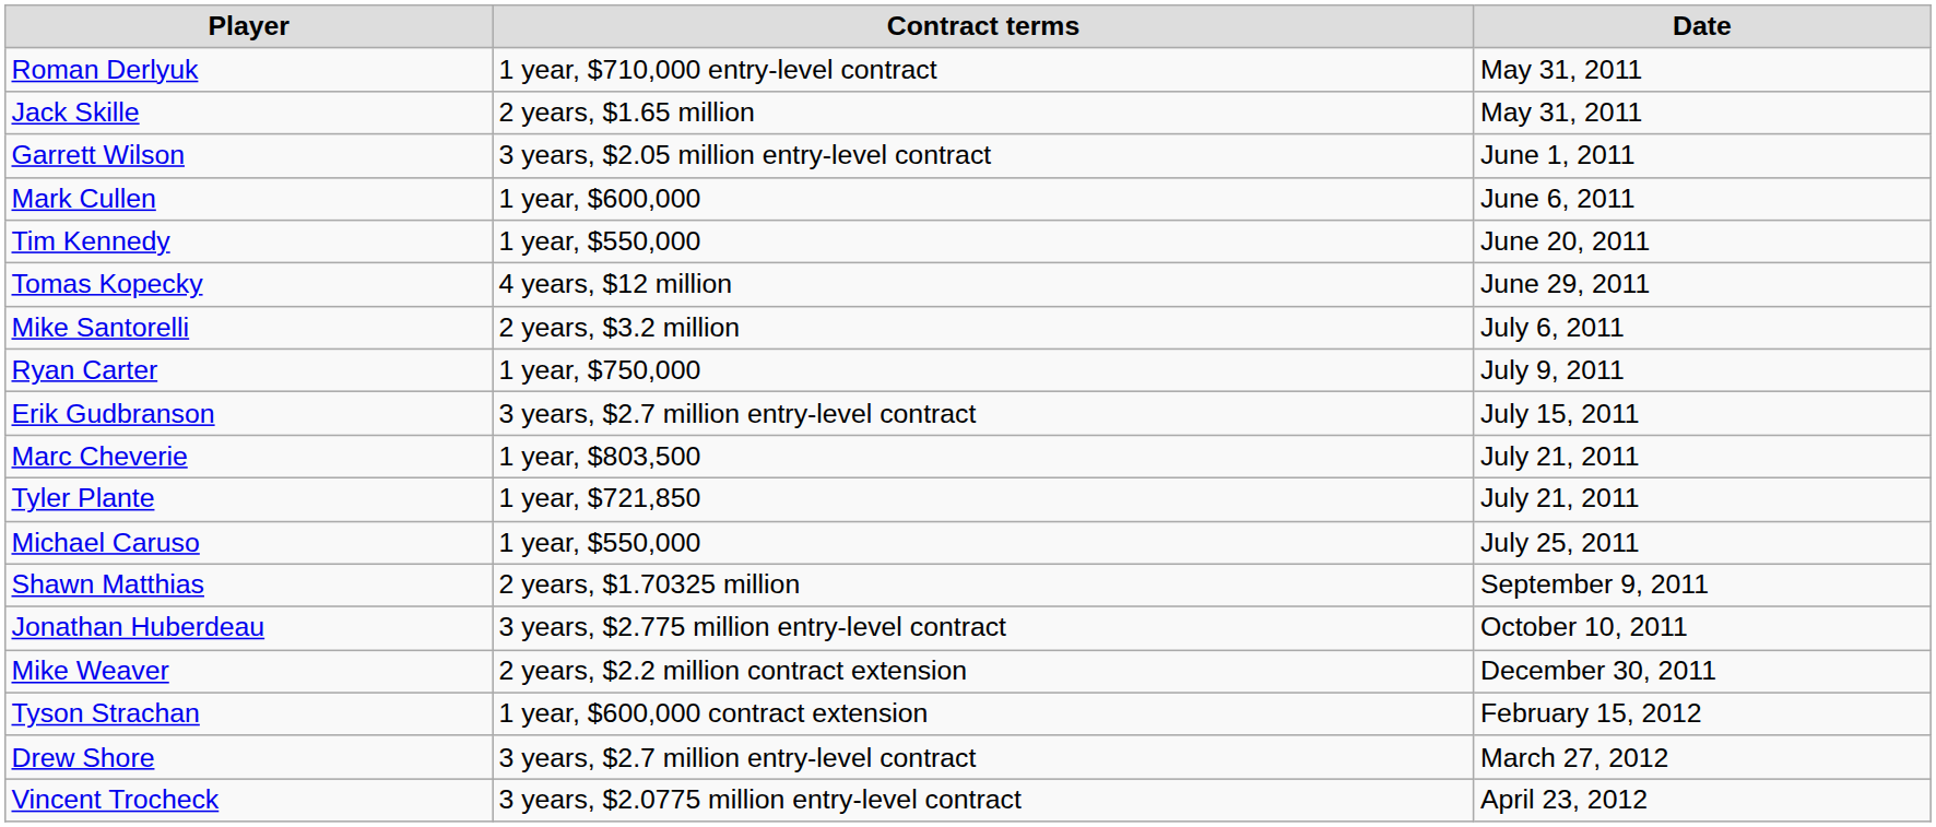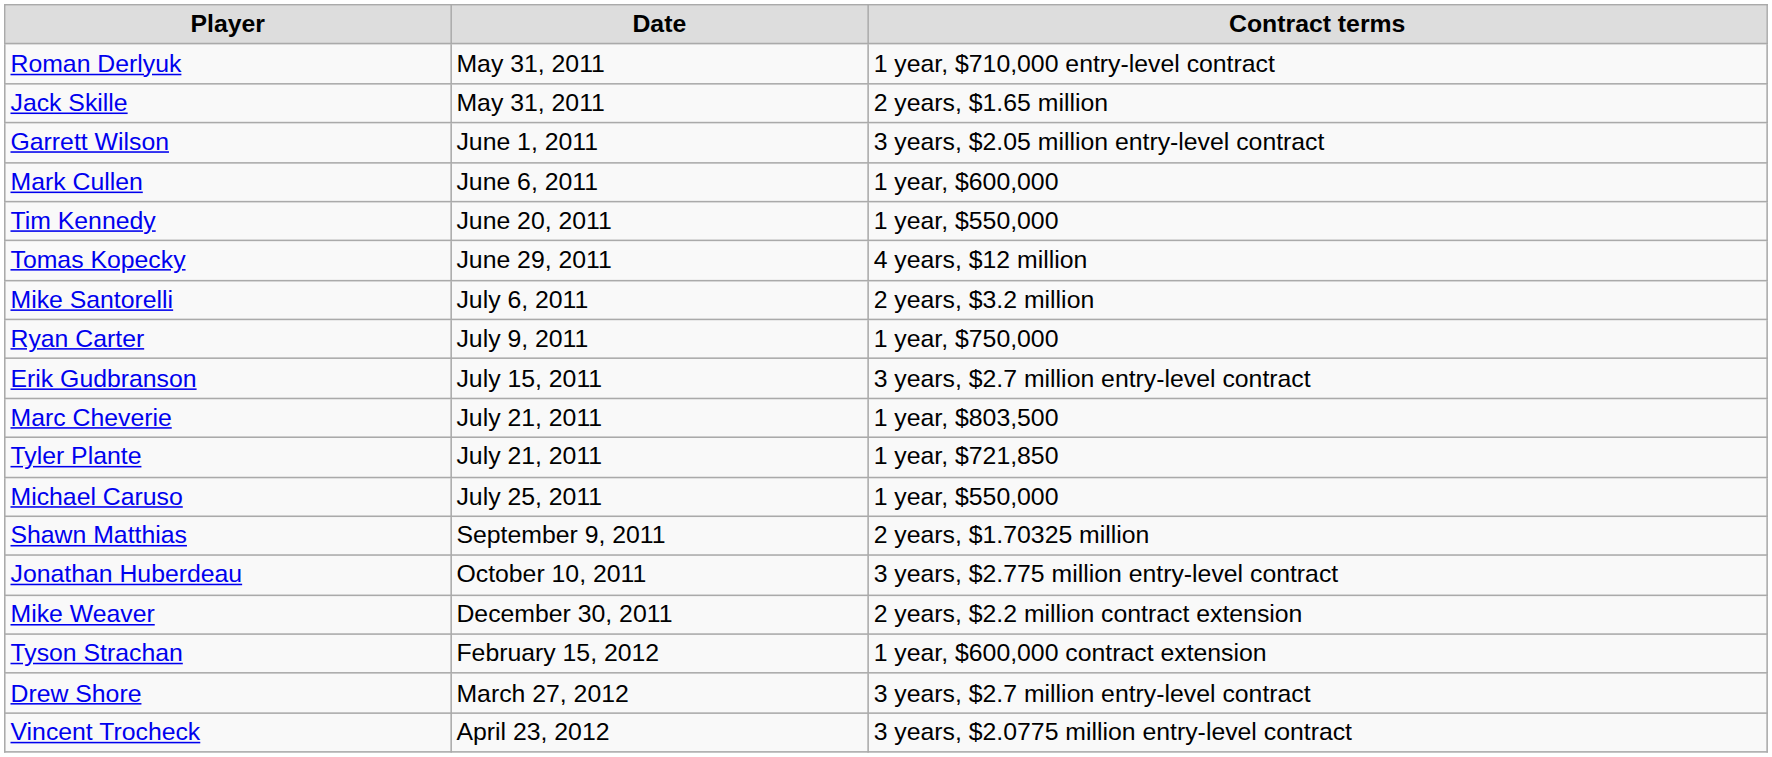 <table class="wikitable" width=90%>
 <tr align="center" bgcolor="#dddddd">
 <td><strong>Player</strong></td>
+<td><strong>Date</strong></td>
 <td><strong>Contract terms</strong></td>
-<td><strong>Date</strong></td>
 </tr>
 <tr>
 <td><a href='#'>Roman Derlyuk</a></td>
+<td>May 31, 2011</td>
 <td>1 year, $710,000 entry-level contract</td>
-<td>May 31, 2011</td>
 </tr>
 <tr>
 <td><a href='#'>Jack Skille</a></td>
+<td>May 31, 2011</td>
 <td>2 years, $1.65 million</td>
-<td>May 31, 2011</td>
 </tr>
 <tr>
 <td><a href='#'>Garrett Wilson</a></td>
+<td>June 1, 2011</td>
 <td>3 years, $2.05 million entry-level contract</td>
-<td>June 1, 2011</td>
 </tr>
 <tr>
 <td><a href='#'>Mark Cullen</a></td>
+<td>June 6, 2011</td>
 <td>1 year, $600,000</td>
-<td>June 6, 2011</td>
 </tr>
 <tr>
 <td><a href='#'>Tim Kennedy</a></td>
+<td>June 20, 2011</td>
 <td>1 year, $550,000</td>
-<td>June 20, 2011</td>
 </tr>
 <tr>
 <td><a href='#'>Tomas Kopecky</a></td>
+<td>June 29, 2011</td>
 <td>4 years, $12 million</td>
-<td>June 29, 2011</td>
 </tr>
 <tr>
 <td><a href='#'>Mike Santorelli</a></td>
+<td>July 6, 2011</td>
 <td>2 years, $3.2 million</td>
-<td>July 6, 2011</td>
 </tr>
 <tr>
 <td><a href='#'>Ryan Carter</a></td>
+<td>July 9, 2011</td>
 <td>1 year, $750,000</td>
-<td>July 9, 2011</td>
 </tr>
 <tr>
 <td><a href='#'>Erik Gudbranson</a></td>
+<td>July 15, 2011</td>
 <td>3 years, $2.7 million entry-level contract</td>
-<td>July 15, 2011</td>
 </tr>
 <tr>
 <td><a href='#'>Marc Cheverie</a></td>
+<td>July 21, 2011</td>
 <td>1 year, $803,500</td>
-<td>July 21, 2011</td>
 </tr>
 <tr>
 <td><a href='#'>Tyler Plante</a></td>
+<td>July 21, 2011</td>
 <td>1 year, $721,850</td>
-<td>July 21, 2011</td>
 </tr>
 <tr>
 <td><a href='#'>Michael Caruso</a></td>
+<td>July 25, 2011</td>
 <td>1 year, $550,000</td>
-<td>July 25, 2011</td>
 </tr>
 <tr>
 <td><a href='#'>Shawn Matthias</a></td>
+<td>September 9, 2011</td>
 <td>2 years, $1.70325 million</td>
-<td>September 9, 2011</td>
 </tr>
 <tr>
 <td><a href='#'>Jonathan Huberdeau</a></td>
+<td>October 10, 2011</td>
 <td>3 years, $2.775 million entry-level contract</td>
-<td>October 10, 2011</td>
 </tr>
 <tr>
 <td><a href='#'>Mike Weaver</a></td>
+<td>December 30, 2011</td>
 <td>2 years, $2.2 million contract extension</td>
-<td>December 30, 2011</td>
 </tr>
 <tr>
 <td><a href='#'>Tyson Strachan</a></td>
+<td>February 15, 2012</td>
 <td>1 year, $600,000 contract extension</td>
-<td>February 15, 2012</td>
 </tr>
 <tr>
 <td><a href='#'>Drew Shore</a></td>
+<td>March 27, 2012</td>
 <td>3 years, $2.7 million entry-level contract</td>
-<td>March 27, 2012</td>
 </tr>
 <tr>
 <td><a href='#'>Vincent Trocheck</a></td>
+<td>April 23, 2012</td>
 <td>3 years, $2.0775 million entry-level contract</td>
-<td>April 23, 2012</td>
 </tr>
 </table>
